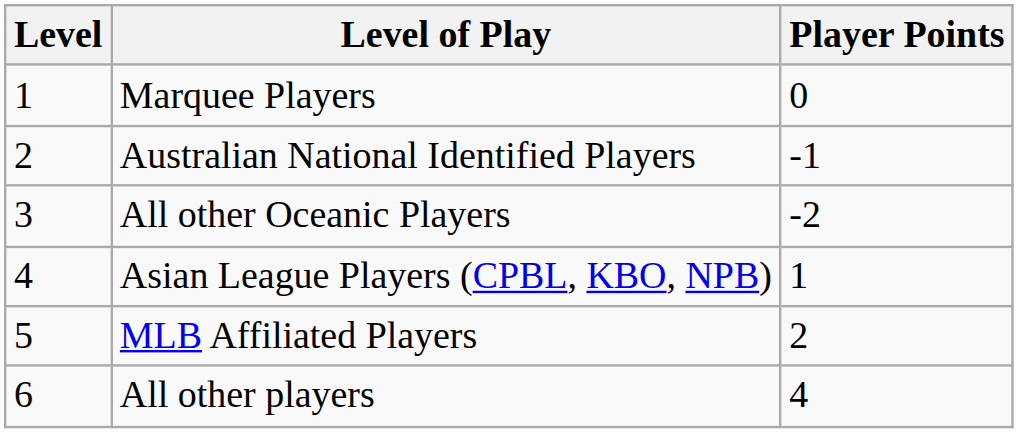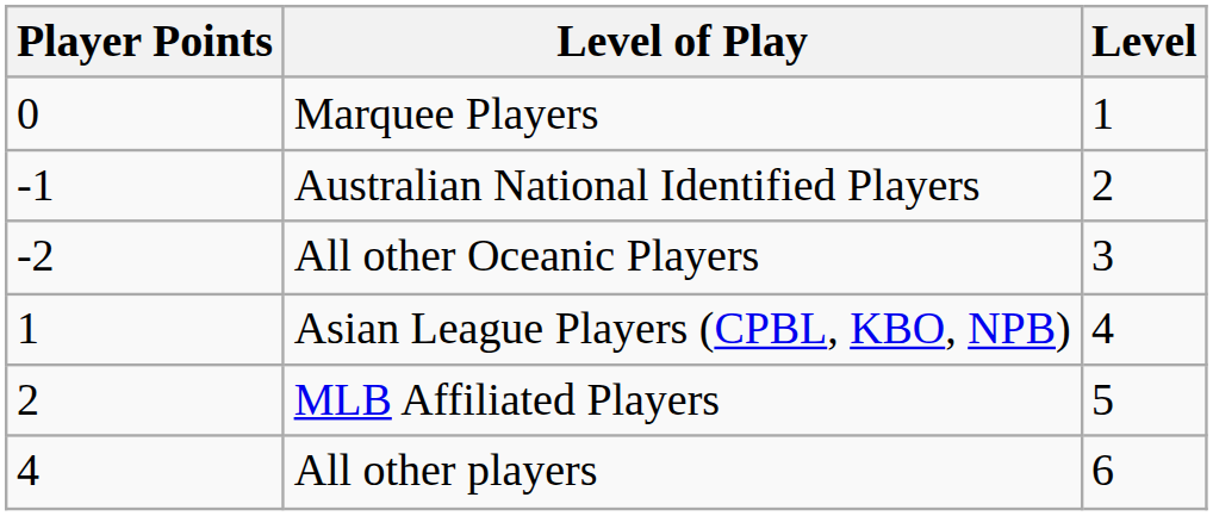 <table class="wikitable">
 <tr>
+<th>Player Points</th>
+<th>Level of Play</th>
 <th>Level</th>
-<th>Level of Play</th>
-<th>Player Points</th>
+</tr>
+<tr>
+<td>0</td>
+<td>Marquee Players</td>
+<td>1</td>
+</tr>
+<tr>
+<td>-1</td>
+<td>Australian National Identified Players</td>
+<td>2</td>
+</tr>
+<tr>
+<td>-2</td>
+<td>All other Oceanic Players</td>
+<td>3</td>
 </tr>
 <tr>
 <td>1</td>
-<td>Marquee Players</td>
-<td>0</td>
+<td>Asian League Players (<a href='#'>CPBL</a>, <a href='#'>KBO</a>, <a href='#'>NPB</a>)</td>
+<td>4</td>
 </tr>
 <tr>
 <td>2</td>
-<td>Australian National Identified Players</td>
-<td>-1</td>
-</tr>
-<tr>
-<td>3</td>
-<td>All other Oceanic Players</td>
-<td>-2</td>
+<td><a href='#'>MLB</a> Affiliated Players</td>
+<td>5</td>
 </tr>
 <tr>
 <td>4</td>
-<td>Asian League Players (<a href='#'>CPBL</a>, <a href='#'>KBO</a>, <a href='#'>NPB</a>)</td>
-<td>1</td>
-</tr>
-<tr>
-<td>5</td>
-<td><a href='#'>MLB</a> Affiliated Players</td>
-<td>2</td>
-</tr>
-<tr>
+<td>All other players</td>
 <td>6</td>
-<td>All other players</td>
-<td>4</td>
 </tr>
 </table>
